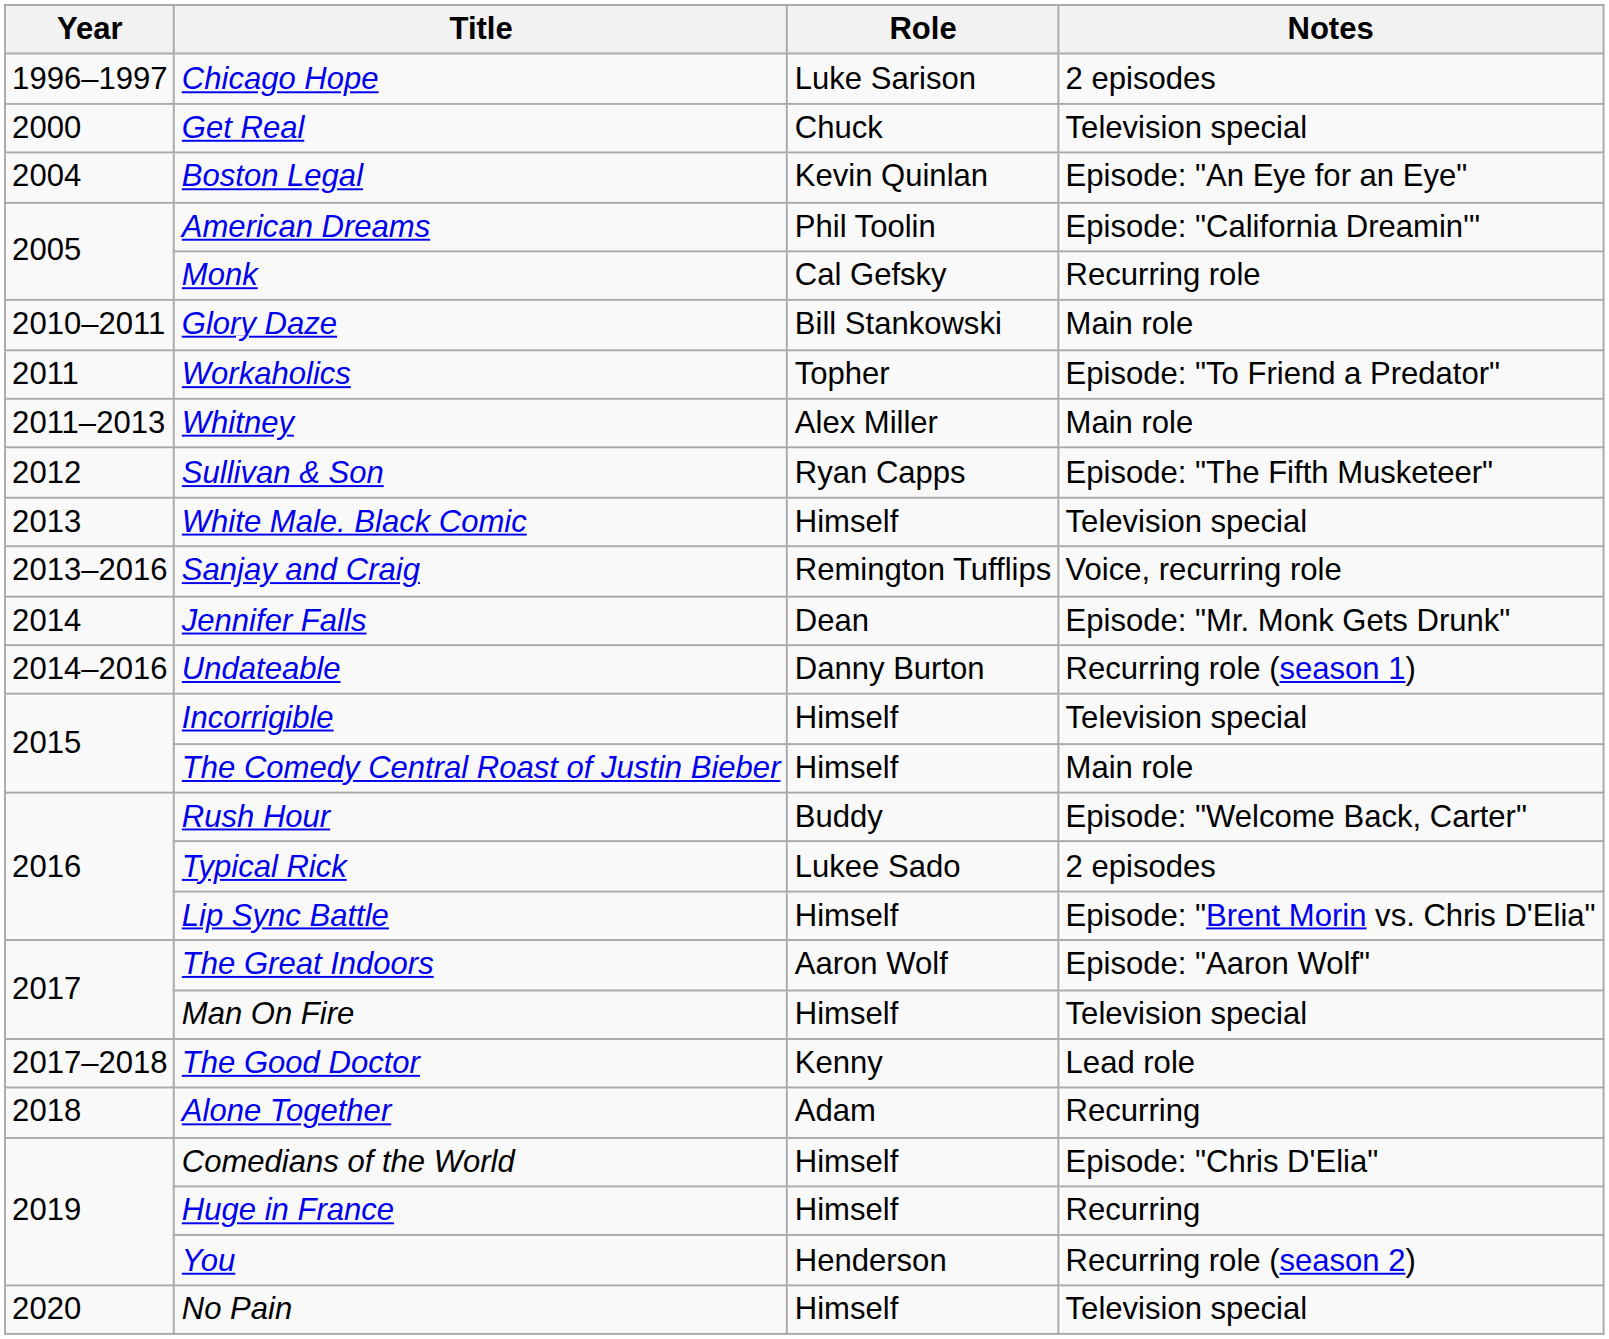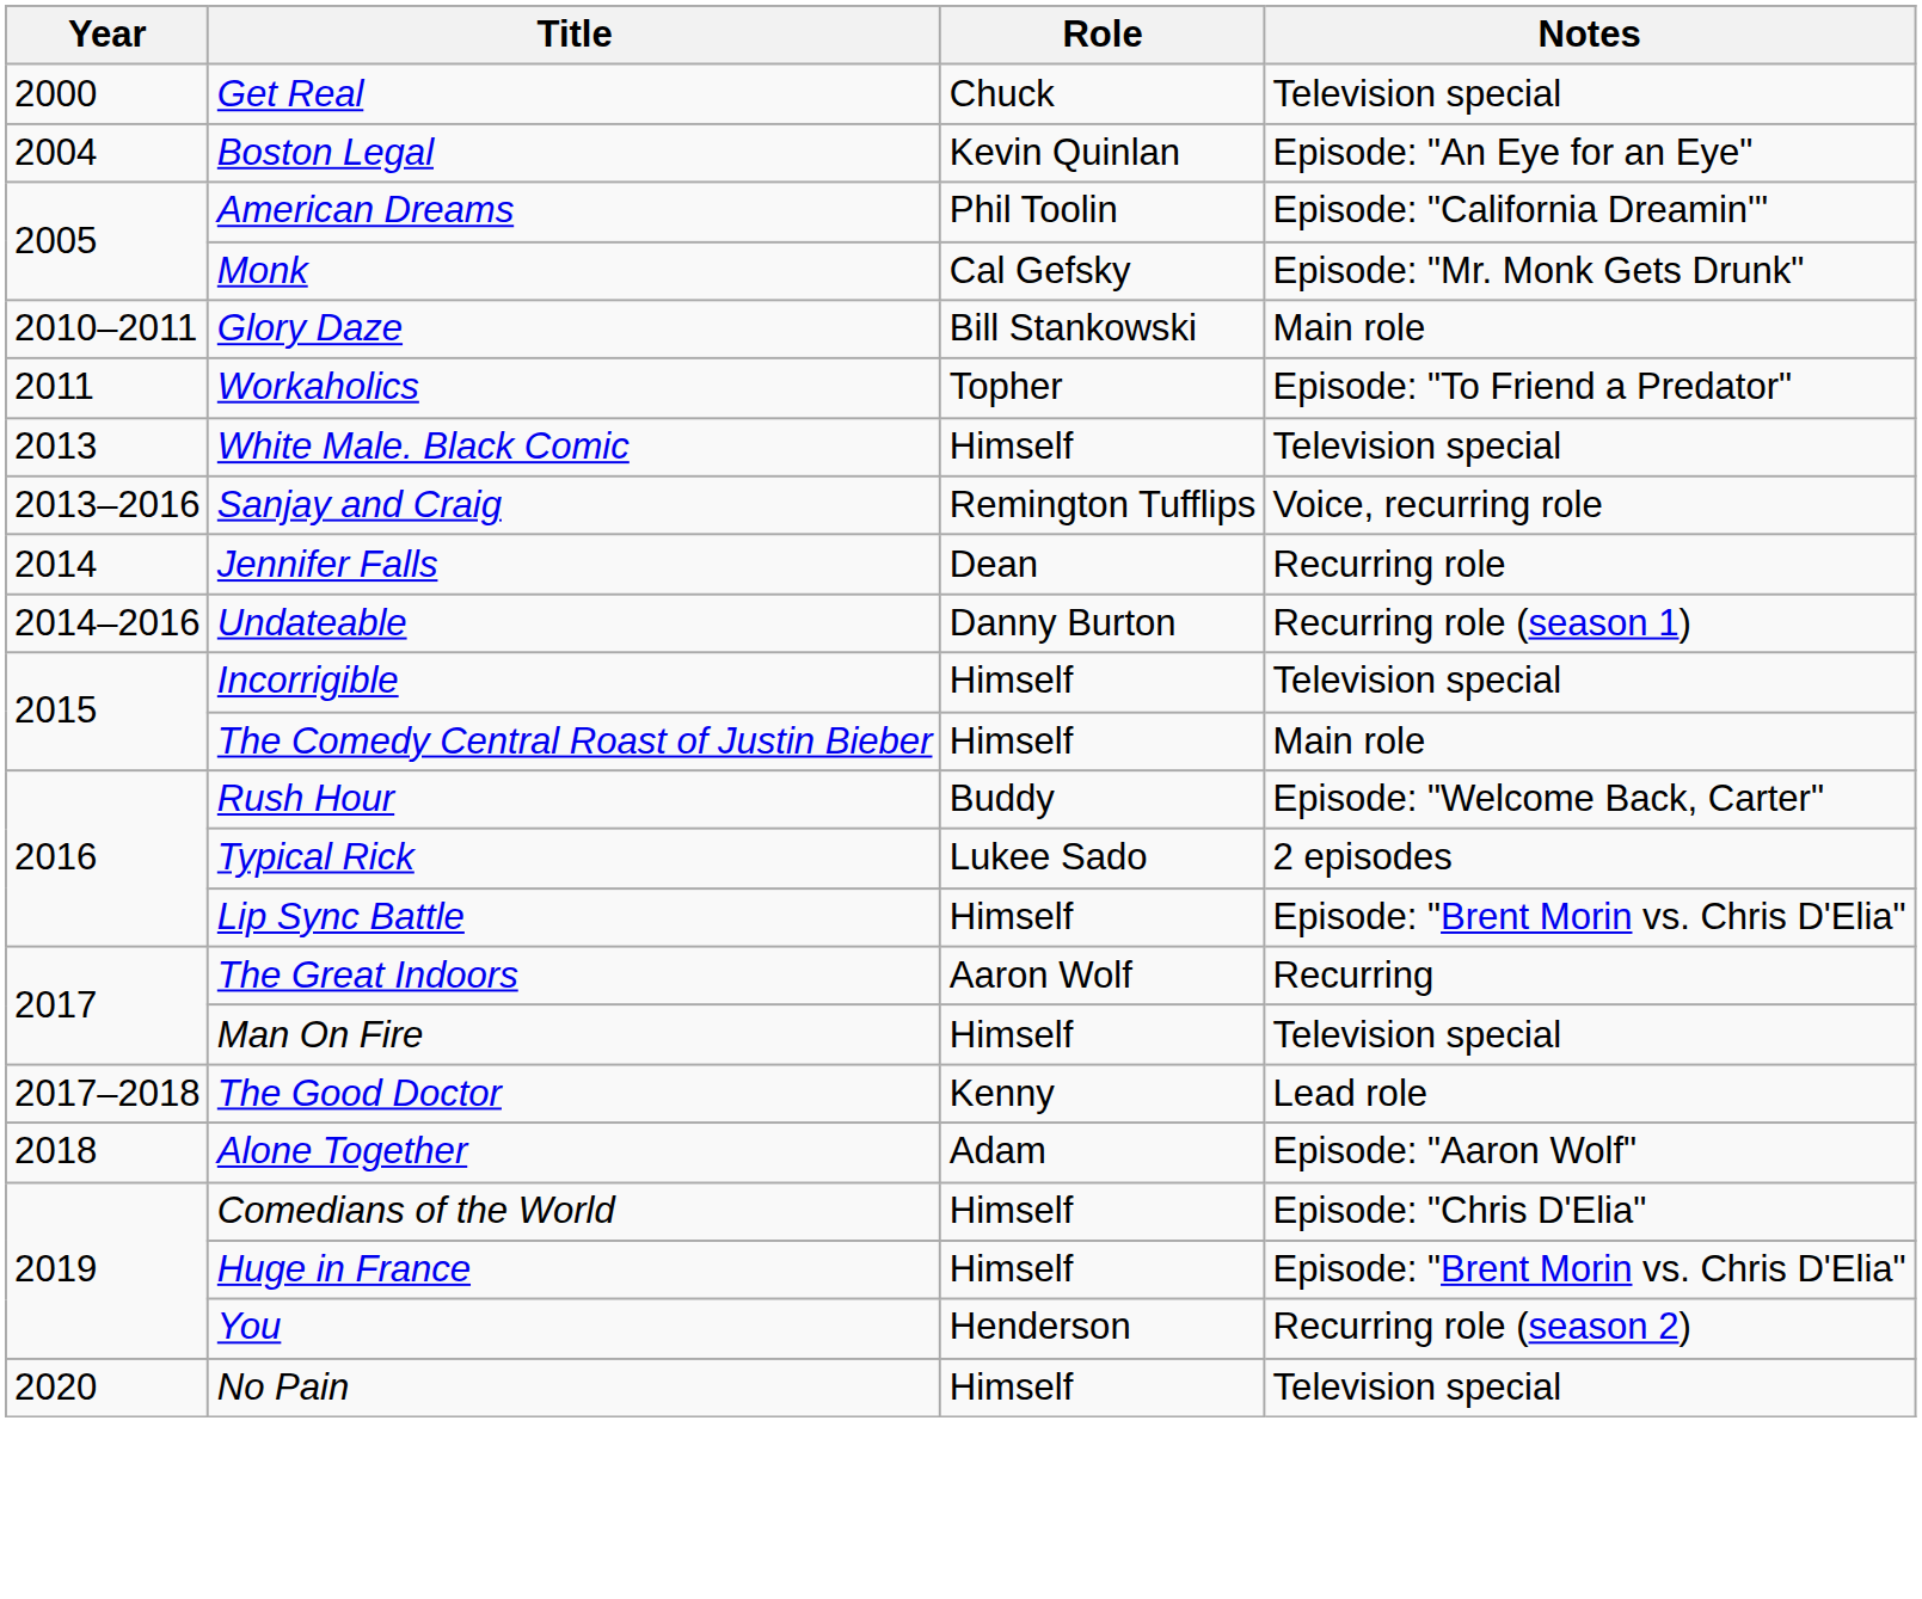 <table class="wikitable sortable">
 <tr>
 <th>Year</th>
 <th>Title</th>
 <th>Role</th>
 <th class="unsortable">Notes</th>
-</tr>
-<tr>
-<td>1996–1997</td>
-<td><em><a href='#'>Chicago Hope</a></em></td>
-<td>Luke Sarison</td>
-<td>2 episodes</td>
 </tr>
 <tr>
 <td>2000</td>
 <td><em><a href='#'>Get Real</a></em></td>
 <td>Chuck</td>
 <td>Television special</td>
 </tr>
 <tr>
 <td>2004</td>
 <td><em><a href='#'>Boston Legal</a></em></td>
 <td>Kevin Quinlan</td>
 <td>Episode: "An Eye for an Eye"</td>
 </tr>
 <tr>
 <td rowspan="2">2005</td>
 <td><em><a href='#'>American Dreams</a></em></td>
 <td>Phil Toolin</td>
 <td>Episode: "California Dreamin'"</td>
 </tr>
 <tr>
 <td><em><a href='#'>Monk</a></em></td>
 <td>Cal Gefsky</td>
-<td>Recurring role</td>
+<td>Episode: "Mr. Monk Gets Drunk"</td>
 </tr>
 <tr>
 <td>2010–2011</td>
 <td><em><a href='#'>Glory Daze</a></em></td>
 <td>Bill Stankowski</td>
 <td>Main role</td>
 </tr>
 <tr>
 <td>2011</td>
 <td><em><a href='#'>Workaholics</a></em></td>
 <td>Topher</td>
 <td>Episode: "To Friend a Predator"</td>
-</tr>
-<tr>
-<td>2011–2013</td>
-<td><em><a href='#'>Whitney</a></em></td>
-<td>Alex Miller</td>
-<td>Main role</td>
-</tr>
-<tr>
-<td>2012</td>
-<td><em><a href='#'>Sullivan & Son</a></em></td>
-<td>Ryan Capps</td>
-<td>Episode: "The Fifth Musketeer"</td>
 </tr>
 <tr>
 <td>2013</td>
 <td><em><a href='#'>White Male. Black Comic</a></em></td>
 <td>Himself</td>
 <td>Television special</td>
 </tr>
 <tr>
 <td>2013–2016</td>
 <td><em><a href='#'>Sanjay and Craig</a></em></td>
 <td>Remington Tufflips</td>
 <td>Voice, recurring role</td>
 </tr>
 <tr>
 <td>2014</td>
 <td><em><a href='#'>Jennifer Falls</a></em></td>
 <td>Dean</td>
-<td>Episode: "Mr. Monk Gets Drunk"</td>
+<td>Recurring role</td>
 </tr>
 <tr>
 <td>2014–2016</td>
 <td><em><a href='#'>Undateable</a></em></td>
 <td>Danny Burton</td>
 <td>Recurring role (<a href='#'>season 1</a>)</td>
 </tr>
 <tr>
 <td rowspan="2">2015</td>
 <td><em><a href='#'>Incorrigible</a></em></td>
 <td>Himself</td>
 <td>Television special</td>
 </tr>
 <tr>
 <td><em><a href='#'>The Comedy Central Roast of Justin Bieber</a></em></td>
 <td>Himself</td>
 <td>Main role</td>
 </tr>
 <tr>
 <td rowspan="3">2016</td>
 <td><em><a href='#'>Rush Hour</a></em></td>
 <td>Buddy</td>
 <td>Episode: "Welcome Back, Carter"</td>
 </tr>
 <tr>
 <td><em><a href='#'>Typical Rick</a></em></td>
 <td>Lukee Sado</td>
 <td>2 episodes</td>
 </tr>
 <tr>
 <td><em><a href='#'>Lip Sync Battle</a></em></td>
 <td>Himself</td>
 <td>Episode: "<a href='#'>Brent Morin</a> vs. Chris D'Elia"</td>
 </tr>
 <tr>
 <td rowspan="2">2017</td>
 <td><em><a href='#'>The Great Indoors</a></em></td>
 <td>Aaron Wolf</td>
-<td>Episode: "Aaron Wolf"</td>
+<td>Recurring</td>
 </tr>
 <tr>
 <td><em>Man On Fire</em></td>
 <td>Himself</td>
 <td>Television special</td>
 </tr>
 <tr>
 <td>2017–2018</td>
 <td><em><a href='#'>The Good Doctor</a></em></td>
 <td>Kenny</td>
 <td>Lead role</td>
 </tr>
 <tr>
 <td>2018</td>
 <td><em><a href='#'>Alone Together</a></em></td>
 <td>Adam</td>
-<td>Recurring</td>
+<td>Episode: "Aaron Wolf"</td>
 </tr>
 <tr>
 <td rowspan="3">2019</td>
 <td><em>Comedians of the World</em></td>
 <td>Himself</td>
 <td>Episode: "Chris D'Elia"</td>
 </tr>
 <tr>
 <td><em><a href='#'>Huge in France</a></em></td>
 <td>Himself</td>
-<td>Recurring</td>
+<td>Episode: "<a href='#'>Brent Morin</a> vs. Chris D'Elia"</td>
 </tr>
 <tr>
 <td><em><a href='#'>You</a></em></td>
 <td>Henderson</td>
 <td>Recurring role (<a href='#'>season 2</a>)</td>
 </tr>
 <tr>
 <td>2020</td>
 <td><em>No Pain</em></td>
 <td>Himself</td>
 <td>Television special</td>
 </tr>
 </table>
